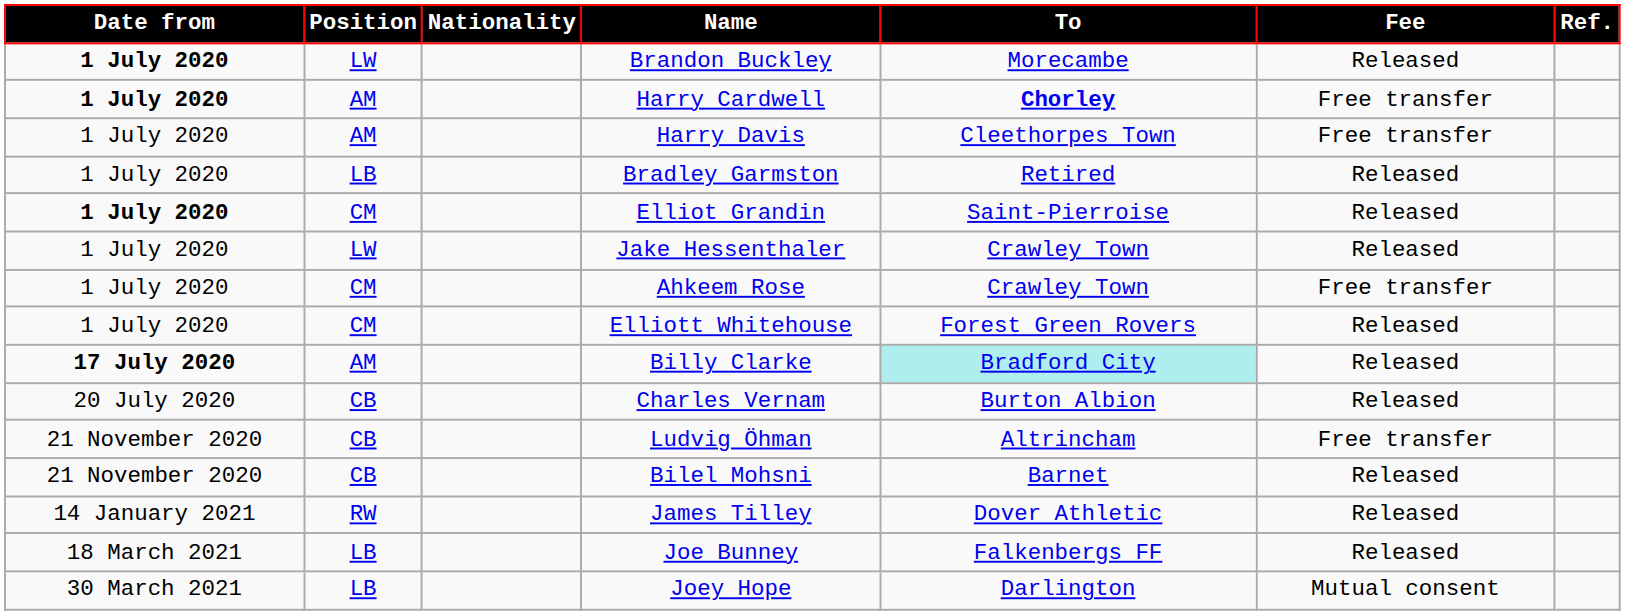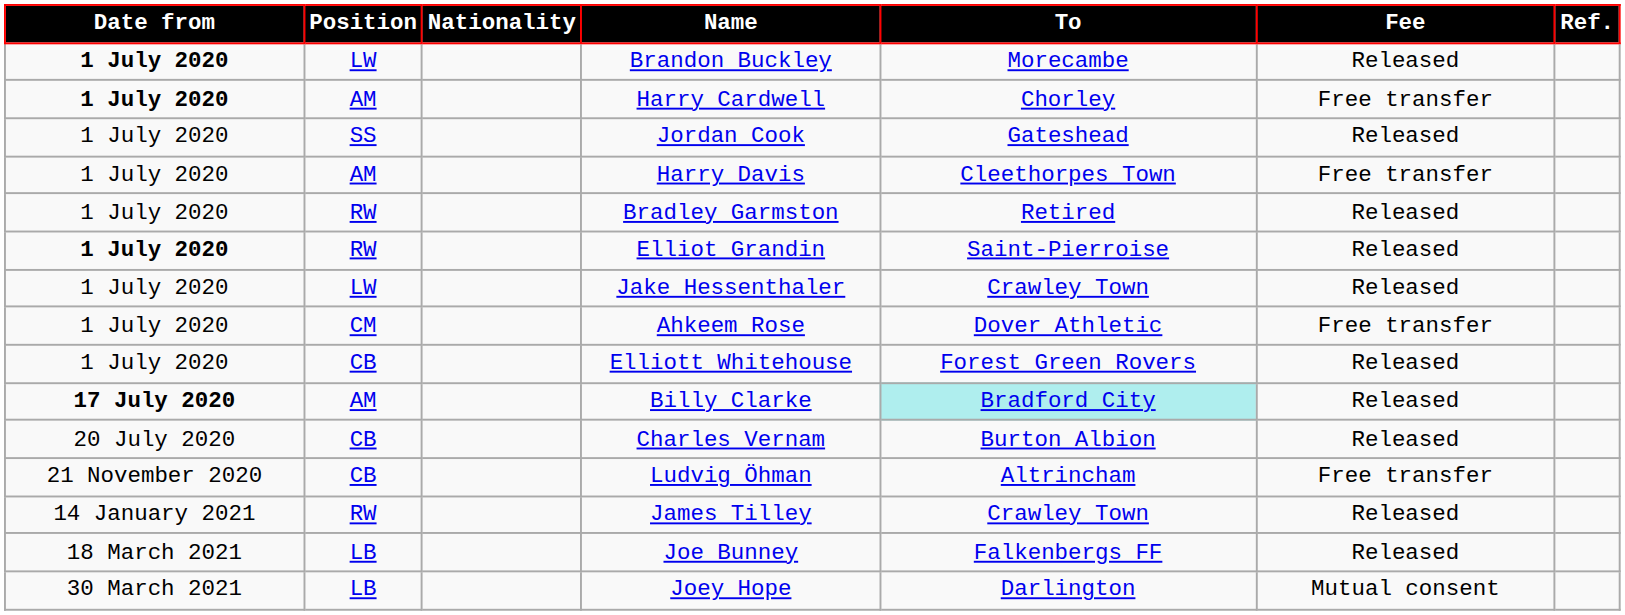 <table class="wikitable"  style="text-align:center; font-size:90%; ">
 <tr>
 <th style="background:#000000; color:#FFFFFF; border:1px solid red; width:150px;">Date from</th>
 <th style="background:#000000; color:#FFFFFF; border:1px solid red; width:50px;">Position</th>
 <th style="background:#000000; color:#FFFFFF; border:1px solid red; width:50px;">Nationality</th>
 <th style="background:#000000; color:#FFFFFF; border:1px solid red; width:150px;">Name</th>
 <th style="background:#000000; color:#FFFFFF; border:1px solid red; width:190px;">To</th>
 <th style="background:#000000; color:#FFFFFF; border:1px solid red; width:150px;">Fee</th>
 <th style="background:#000000; color:#FFFFFF; border:1px solid red; width:25px;">Ref.</th>
 </tr>
 <tr>
 <td><strong>1 July 2020</strong></td>
 <td><a href='#'>LW</a></td>
 <td></td>
 <td><a href='#'>Brandon Buckley</a></td>
 <td> <a href='#'>Morecambe</a></td>
 <td>Released</td>
 <td></td>
 </tr>
 <tr>
 <td><strong>1 July 2020</strong></td>
 <td><a href='#'>AM</a></td>
 <td></td>
 <td><a href='#'>Harry Cardwell</a></td>
-<td><strong> <a href='#'>Chorley</a></strong></td>
+<td> <a href='#'>Chorley</a></td>
 <td>Free transfer</td>
+<td></td>
+</tr>
+<tr>
+<td>1 July 2020</td>
+<td><a href='#'>SS</a></td>
+<td></td>
+<td><a href='#'>Jordan Cook</a></td>
+<td> <a href='#'>Gateshead</a></td>
+<td>Released</td>
 <td></td>
 </tr>
 <tr>
 <td>1 July 2020</td>
 <td><a href='#'>AM</a></td>
 <td></td>
 <td><a href='#'>Harry Davis</a></td>
 <td> <a href='#'>Cleethorpes Town</a></td>
 <td>Free transfer</td>
 <td></td>
 </tr>
 <tr>
 <td>1 July 2020</td>
-<td><a href='#'>LB</a></td>
+<td><a href='#'>RW</a></td>
 <td></td>
 <td><a href='#'>Bradley Garmston</a></td>
 <td> <a href='#'>Retired</a></td>
 <td>Released</td>
 <td></td>
 </tr>
 <tr>
 <td><strong>1 July 2020</strong></td>
-<td><a href='#'>CM</a></td>
+<td><a href='#'>RW</a></td>
 <td></td>
 <td><a href='#'>Elliot Grandin</a></td>
 <td> <a href='#'>Saint-Pierroise</a></td>
 <td>Released</td>
 <td></td>
 </tr>
 <tr>
 <td>1 July 2020</td>
 <td><a href='#'>LW</a></td>
 <td></td>
 <td><a href='#'>Jake Hessenthaler</a></td>
 <td> <a href='#'>Crawley Town</a></td>
 <td>Released</td>
 <td></td>
 </tr>
 <tr>
 <td>1 July 2020</td>
 <td><a href='#'>CM</a></td>
 <td></td>
 <td><a href='#'>Ahkeem Rose</a></td>
-<td> <a href='#'>Crawley Town</a></td>
+<td> <a href='#'>Dover Athletic</a></td>
 <td>Free transfer</td>
 <td></td>
 </tr>
 <tr>
 <td>1 July 2020</td>
-<td><a href='#'>CM</a></td>
+<td><a href='#'>CB</a></td>
 <td></td>
 <td><a href='#'>Elliott Whitehouse</a></td>
 <td> <a href='#'>Forest Green Rovers</a></td>
 <td>Released</td>
 <td></td>
 </tr>
 <tr>
 <td><strong>17 July 2020</strong></td>
 <td><a href='#'>AM</a></td>
 <td></td>
 <td><a href='#'>Billy Clarke</a></td>
 <td style="background: paleturquoise;"> <a href='#'>Bradford City</a></td>
 <td>Released</td>
 <td></td>
 </tr>
 <tr>
 <td>20 July 2020</td>
 <td><a href='#'>CB</a></td>
 <td></td>
 <td><a href='#'>Charles Vernam</a></td>
 <td> <a href='#'>Burton Albion</a></td>
 <td>Released</td>
 <td></td>
 </tr>
 <tr>
 <td>21 November 2020</td>
 <td><a href='#'>CB</a></td>
 <td></td>
 <td><a href='#'>Ludvig Öhman</a></td>
 <td> <a href='#'>Altrincham</a></td>
 <td>Free transfer</td>
 <td></td>
 </tr>
 <tr>
-<td>21 November 2020</td>
-<td><a href='#'>CB</a></td>
-<td></td>
-<td><a href='#'>Bilel Mohsni</a></td>
-<td> <a href='#'>Barnet</a></td>
-<td>Released</td>
-<td></td>
-</tr>
-<tr>
 <td>14 January 2021</td>
 <td><a href='#'>RW</a></td>
 <td></td>
 <td><a href='#'>James Tilley</a></td>
-<td> <a href='#'>Dover Athletic</a></td>
+<td> <a href='#'>Crawley Town</a></td>
 <td>Released</td>
 <td></td>
 </tr>
 <tr>
 <td>18 March 2021</td>
 <td><a href='#'>LB</a></td>
 <td></td>
 <td><a href='#'>Joe Bunney</a></td>
 <td> <a href='#'>Falkenbergs FF</a></td>
 <td>Released</td>
 <td></td>
 </tr>
 <tr>
 <td>30 March 2021</td>
 <td><a href='#'>LB</a></td>
 <td></td>
 <td><a href='#'>Joey Hope</a></td>
 <td> <a href='#'>Darlington</a></td>
 <td>Mutual consent</td>
 <td></td>
 </tr>
 </table>
